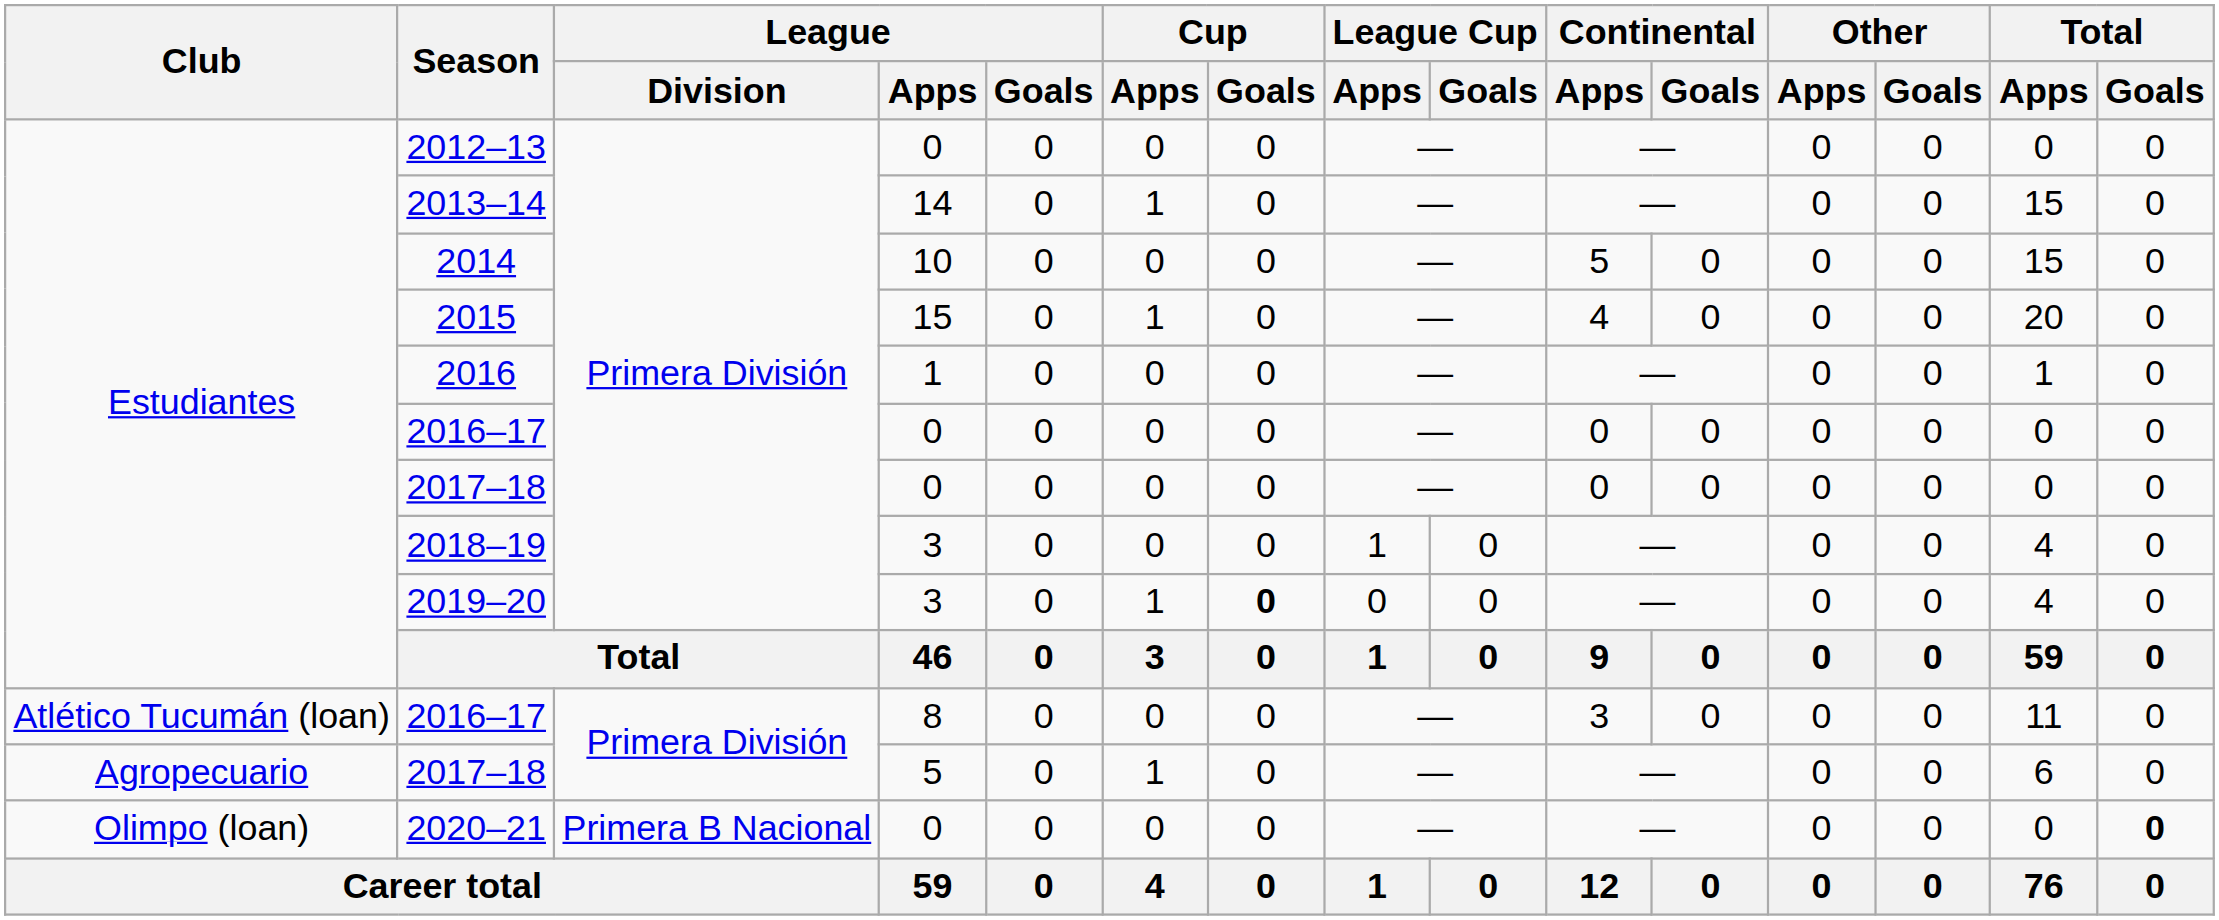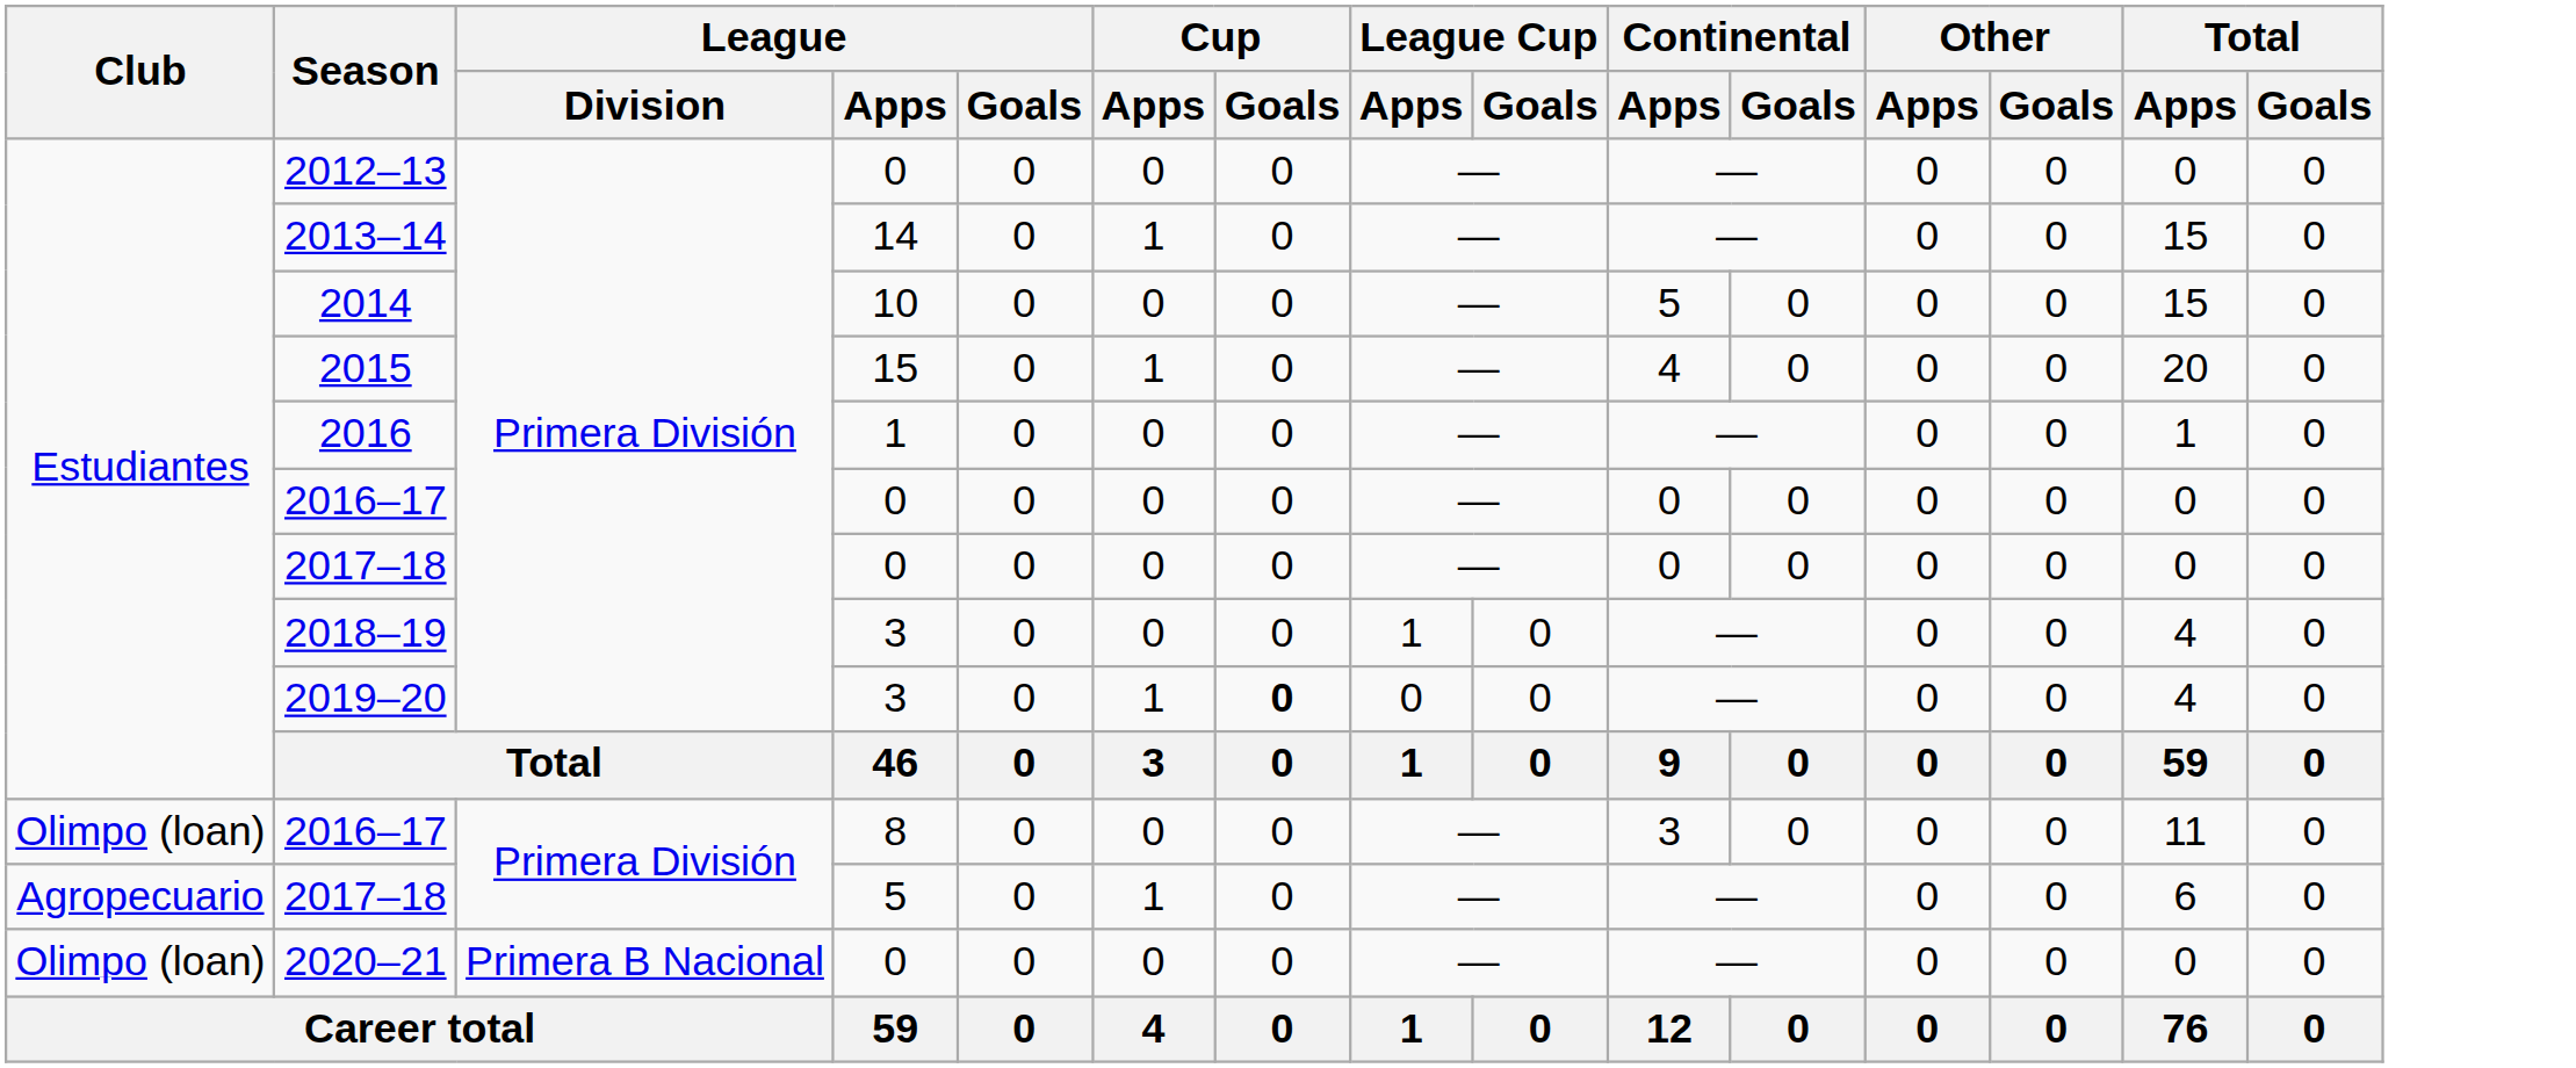 <table class="wikitable" style="text-align:center">
 <tr>
 <th rowspan="2">Club</th>
 <th rowspan="2">Season</th>
 <th colspan="3">League</th>
 <th colspan="2">Cup</th>
 <th colspan="2">League Cup</th>
 <th colspan="2">Continental</th>
 <th colspan="2">Other</th>
 <th colspan="2">Total</th>
 </tr>
 <tr>
 <th>Division</th>
 <th>Apps</th>
 <th>Goals</th>
 <th>Apps</th>
 <th>Goals</th>
 <th>Apps</th>
 <th>Goals</th>
 <th>Apps</th>
 <th>Goals</th>
 <th>Apps</th>
 <th>Goals</th>
 <th>Apps</th>
 <th>Goals</th>
 </tr>
 <tr>
 <td rowspan="10"><a href='#'>Estudiantes</a></td>
 <td><a href='#'>2012–13</a></td>
 <td rowspan="9"><a href='#'>Primera División</a></td>
 <td>0</td>
 <td>0</td>
 <td>0</td>
 <td>0</td>
 <td colspan="2">—</td>
 <td colspan="2">—</td>
 <td>0</td>
 <td>0</td>
 <td>0</td>
 <td>0</td>
 </tr>
 <tr>
 <td><a href='#'>2013–14</a></td>
 <td>14</td>
 <td>0</td>
 <td>1</td>
 <td>0</td>
 <td colspan="2">—</td>
 <td colspan="2">—</td>
 <td>0</td>
 <td>0</td>
 <td>15</td>
 <td>0</td>
 </tr>
 <tr>
 <td><a href='#'>2014</a></td>
 <td>10</td>
 <td>0</td>
 <td>0</td>
 <td>0</td>
 <td colspan="2">—</td>
 <td>5</td>
 <td>0</td>
 <td>0</td>
 <td>0</td>
 <td>15</td>
 <td>0</td>
 </tr>
 <tr>
 <td><a href='#'>2015</a></td>
 <td>15</td>
 <td>0</td>
 <td>1</td>
 <td>0</td>
 <td colspan="2">—</td>
 <td>4</td>
 <td>0</td>
 <td>0</td>
 <td>0</td>
 <td>20</td>
 <td>0</td>
 </tr>
 <tr>
 <td><a href='#'>2016</a></td>
 <td>1</td>
 <td>0</td>
 <td>0</td>
 <td>0</td>
 <td colspan="2">—</td>
 <td colspan="2">—</td>
 <td>0</td>
 <td>0</td>
 <td>1</td>
 <td>0</td>
 </tr>
 <tr>
 <td><a href='#'>2016–17</a></td>
 <td>0</td>
 <td>0</td>
 <td>0</td>
 <td>0</td>
 <td colspan="2">—</td>
 <td>0</td>
 <td>0</td>
 <td>0</td>
 <td>0</td>
 <td>0</td>
 <td>0</td>
 </tr>
 <tr>
 <td><a href='#'>2017–18</a></td>
 <td>0</td>
 <td>0</td>
 <td>0</td>
 <td>0</td>
 <td colspan="2">—</td>
 <td>0</td>
 <td>0</td>
 <td>0</td>
 <td>0</td>
 <td>0</td>
 <td>0</td>
 </tr>
 <tr>
 <td><a href='#'>2018–19</a></td>
 <td>3</td>
 <td>0</td>
 <td>0</td>
 <td>0</td>
 <td>1</td>
 <td>0</td>
 <td colspan="2">—</td>
 <td>0</td>
 <td>0</td>
 <td>4</td>
 <td>0</td>
 </tr>
 <tr>
 <td><a href='#'>2019–20</a></td>
 <td>3</td>
 <td>0</td>
 <td>1</td>
 <td><strong>0</strong></td>
 <td>0</td>
 <td>0</td>
 <td colspan="2">—</td>
 <td>0</td>
 <td>0</td>
 <td>4</td>
 <td>0</td>
 </tr>
 <tr>
 <th colspan="2">Total</th>
 <th>46</th>
 <th>0</th>
 <th>3</th>
 <th>0</th>
 <th>1</th>
 <th>0</th>
 <th>9</th>
 <th>0</th>
 <th>0</th>
 <th>0</th>
 <th>59</th>
 <th>0</th>
 </tr>
 <tr>
-<td rowspan="1"><a href='#'>Atlético Tucumán</a> (loan)</td>
+<td rowspan="1"><a href='#'>Olimpo</a> (loan)</td>
 <td><a href='#'>2016–17</a></td>
 <td rowspan="2"><a href='#'>Primera División</a></td>
 <td>8</td>
 <td>0</td>
 <td>0</td>
 <td>0</td>
 <td colspan="2">—</td>
 <td>3</td>
 <td>0</td>
 <td>0</td>
 <td>0</td>
 <td>11</td>
 <td>0</td>
 </tr>
 <tr>
 <td rowspan="1"><a href='#'>Agropecuario</a></td>
 <td><a href='#'>2017–18</a></td>
 <td>5</td>
 <td>0</td>
 <td>1</td>
 <td>0</td>
 <td colspan="2">—</td>
 <td colspan="2">—</td>
 <td>0</td>
 <td>0</td>
 <td>6</td>
 <td>0</td>
 </tr>
 <tr>
 <td rowspan="1"><a href='#'>Olimpo</a> (loan)</td>
 <td><a href='#'>2020–21</a></td>
 <td rowspan="1"><a href='#'>Primera B Nacional</a></td>
 <td>0</td>
 <td>0</td>
 <td>0</td>
 <td>0</td>
 <td colspan="2">—</td>
 <td colspan="2">—</td>
 <td>0</td>
 <td>0</td>
 <td>0</td>
-<td><strong>0</strong></td>
+<td>0</td>
 </tr>
 <tr>
 <th colspan="3">Career total</th>
 <th>59</th>
 <th>0</th>
 <th>4</th>
 <th>0</th>
 <th>1</th>
 <th>0</th>
 <th>12</th>
 <th>0</th>
 <th>0</th>
 <th>0</th>
 <th>76</th>
 <th>0</th>
 </tr>
 </table>
